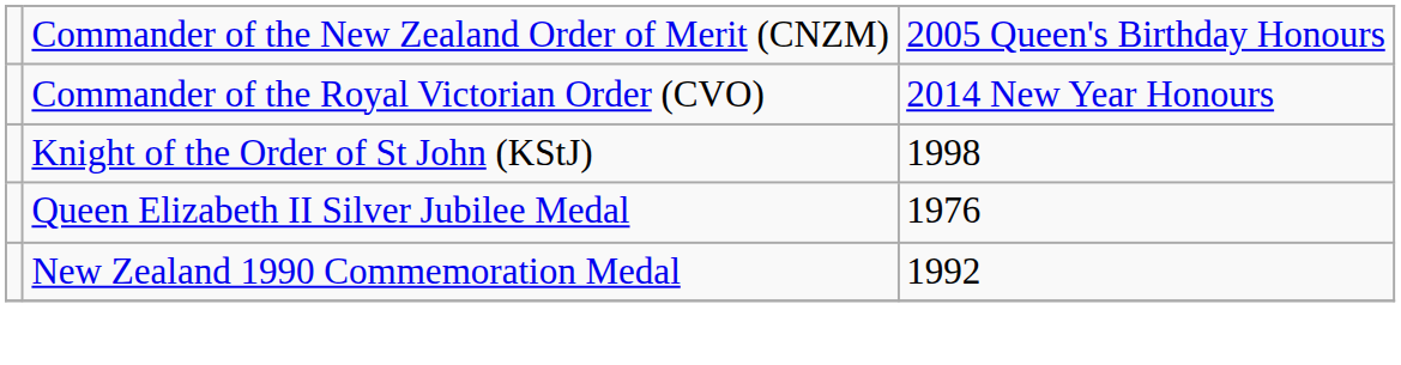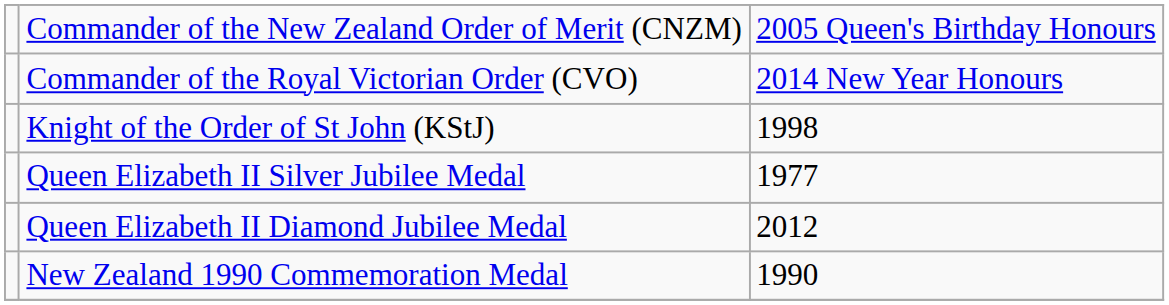 <table class="wikitable">
 <tr>
 <td></td>
 <td><a href='#'>Commander of the New Zealand Order of Merit</a> (CNZM)</td>
 <td><a href='#'>2005 Queen's Birthday Honours</a></td>
 </tr>
 <tr>
 <td></td>
 <td><a href='#'>Commander of the Royal Victorian Order</a> (CVO)</td>
 <td><a href='#'>2014 New Year Honours</a></td>
 </tr>
 <tr>
 <td></td>
 <td><a href='#'>Knight of the Order of St John</a> (KStJ)</td>
 <td>1998</td>
 </tr>
 <tr>
 <td></td>
 <td><a href='#'>Queen Elizabeth II Silver Jubilee Medal</a></td>
-<td>1976</td>
+<td>1977</td>
+</tr>
+<tr>
+<td></td>
+<td><a href='#'>Queen Elizabeth II Diamond Jubilee Medal</a></td>
+<td>2012</td>
 </tr>
 <tr>
 <td></td>
 <td><a href='#'>New Zealand 1990 Commemoration Medal</a></td>
-<td>1992</td>
+<td>1990</td>
 </tr>
 <tr>
 </tr>
 </table>
